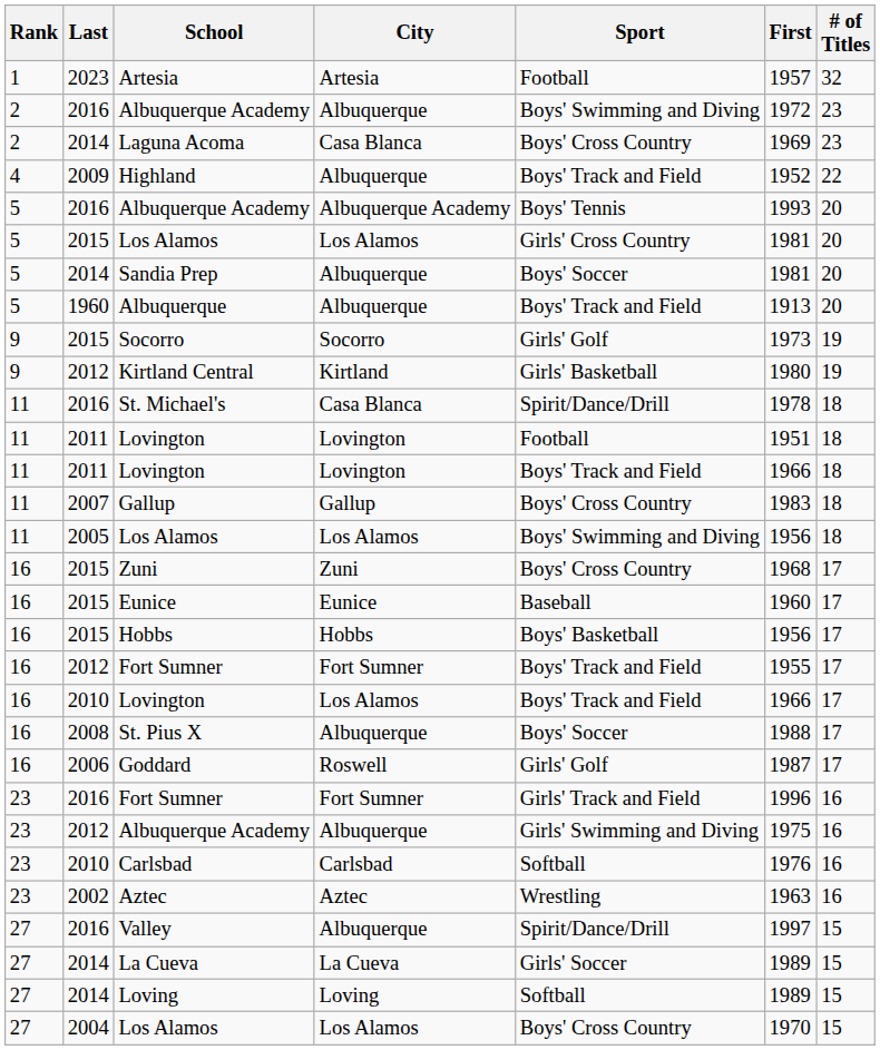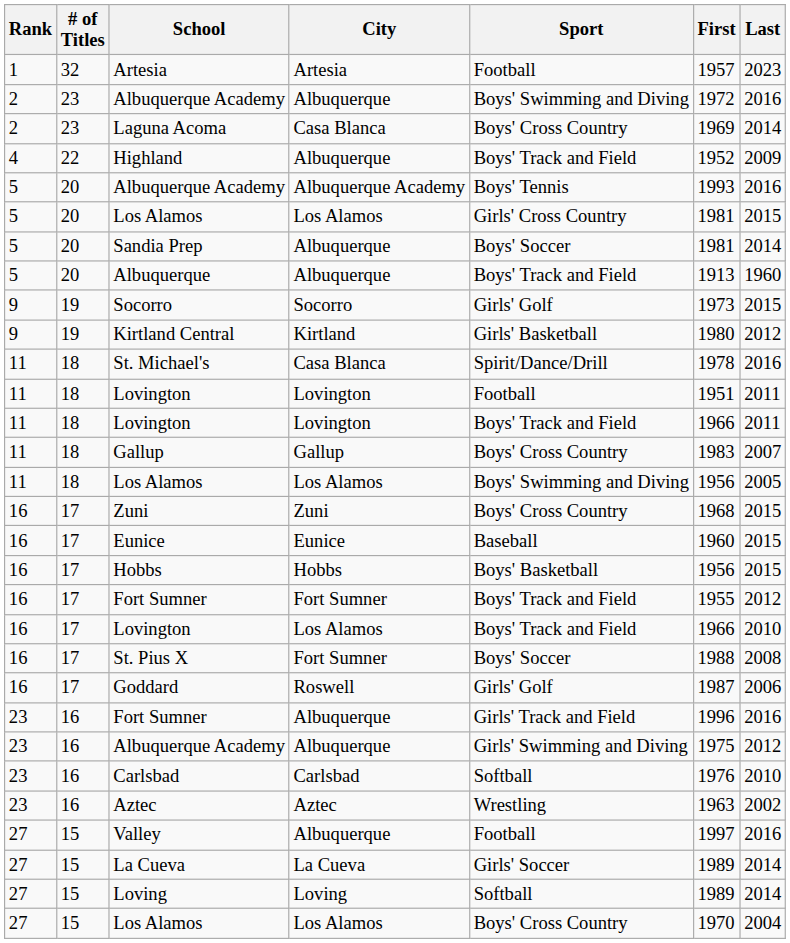 <table class="wikitable">
 <tr>
 <th>Rank</th>
-<th>Last</th>
+<th># of<br>Titles</th>
 <th>School</th>
 <th>City</th>
 <th>Sport</th>
 <th>First</th>
-<th># of<br>Titles</th>
+<th>Last</th>
 </tr>
 <tr>
 <td>1</td>
-<td>2023</td>
+<td>32</td>
 <td>Artesia</td>
 <td>Artesia</td>
 <td>Football</td>
 <td>1957</td>
-<td>32</td>
+<td>2023</td>
 </tr>
 <tr>
 <td>2</td>
-<td>2016</td>
+<td>23</td>
 <td>Albuquerque Academy</td>
 <td>Albuquerque</td>
 <td>Boys' Swimming and Diving</td>
 <td>1972</td>
-<td>23</td>
+<td>2016</td>
 </tr>
 <tr>
 <td>2</td>
-<td>2014</td>
+<td>23</td>
 <td>Laguna Acoma</td>
 <td>Casa Blanca</td>
 <td>Boys' Cross Country</td>
 <td>1969</td>
-<td>23</td>
+<td>2014</td>
 </tr>
 <tr>
 <td>4</td>
-<td>2009</td>
+<td>22</td>
 <td>Highland</td>
 <td>Albuquerque</td>
 <td>Boys' Track and Field</td>
 <td>1952</td>
-<td>22</td>
+<td>2009</td>
 </tr>
 <tr>
 <td>5</td>
-<td>2016</td>
+<td>20</td>
 <td>Albuquerque Academy</td>
 <td>Albuquerque Academy</td>
 <td>Boys' Tennis</td>
 <td>1993</td>
-<td>20</td>
+<td>2016</td>
 </tr>
 <tr>
 <td>5</td>
-<td>2015</td>
+<td>20</td>
 <td>Los Alamos</td>
 <td>Los Alamos</td>
 <td>Girls' Cross Country</td>
 <td>1981</td>
-<td>20</td>
+<td>2015</td>
 </tr>
 <tr>
 <td>5</td>
-<td>2014</td>
+<td>20</td>
 <td>Sandia Prep</td>
 <td>Albuquerque</td>
 <td>Boys' Soccer</td>
 <td>1981</td>
-<td>20</td>
+<td>2014</td>
 </tr>
 <tr>
 <td>5</td>
-<td>1960</td>
+<td>20</td>
 <td>Albuquerque</td>
 <td>Albuquerque</td>
 <td>Boys' Track and Field</td>
 <td>1913</td>
-<td>20</td>
+<td>1960</td>
 </tr>
 <tr>
 <td>9</td>
-<td>2015</td>
+<td>19</td>
 <td>Socorro</td>
 <td>Socorro</td>
 <td>Girls' Golf</td>
 <td>1973</td>
-<td>19</td>
+<td>2015</td>
 </tr>
 <tr>
 <td>9</td>
-<td>2012</td>
+<td>19</td>
 <td>Kirtland Central</td>
 <td>Kirtland</td>
 <td>Girls' Basketball</td>
 <td>1980</td>
-<td>19</td>
+<td>2012</td>
 </tr>
 <tr>
 <td>11</td>
-<td>2016</td>
+<td>18</td>
 <td>St. Michael's</td>
 <td>Casa Blanca</td>
 <td>Spirit/Dance/Drill</td>
 <td>1978</td>
-<td>18</td>
+<td>2016</td>
 </tr>
 <tr>
 <td>11</td>
-<td>2011</td>
+<td>18</td>
 <td>Lovington</td>
 <td>Lovington</td>
 <td>Football</td>
 <td>1951</td>
-<td>18</td>
+<td>2011</td>
 </tr>
 <tr>
 <td>11</td>
-<td>2011</td>
+<td>18</td>
 <td>Lovington</td>
 <td>Lovington</td>
 <td>Boys' Track and Field</td>
 <td>1966</td>
-<td>18</td>
+<td>2011</td>
 </tr>
 <tr>
 <td>11</td>
-<td>2007</td>
+<td>18</td>
 <td>Gallup</td>
 <td>Gallup</td>
 <td>Boys' Cross Country</td>
 <td>1983</td>
-<td>18</td>
+<td>2007</td>
 </tr>
 <tr>
 <td>11</td>
-<td>2005</td>
+<td>18</td>
 <td>Los Alamos</td>
 <td>Los Alamos</td>
 <td>Boys' Swimming and Diving</td>
 <td>1956</td>
-<td>18</td>
+<td>2005</td>
 </tr>
 <tr>
 <td>16</td>
-<td>2015</td>
+<td>17</td>
 <td>Zuni</td>
 <td>Zuni</td>
 <td>Boys' Cross Country</td>
 <td>1968</td>
-<td>17</td>
+<td>2015</td>
 </tr>
 <tr>
 <td>16</td>
-<td>2015</td>
+<td>17</td>
 <td>Eunice</td>
 <td>Eunice</td>
 <td>Baseball</td>
 <td>1960</td>
-<td>17</td>
+<td>2015</td>
 </tr>
 <tr>
 <td>16</td>
-<td>2015</td>
+<td>17</td>
 <td>Hobbs</td>
 <td>Hobbs</td>
 <td>Boys' Basketball</td>
 <td>1956</td>
-<td>17</td>
+<td>2015</td>
 </tr>
 <tr>
 <td>16</td>
-<td>2012</td>
+<td>17</td>
 <td>Fort Sumner</td>
 <td>Fort Sumner</td>
 <td>Boys' Track and Field</td>
 <td>1955</td>
-<td>17</td>
+<td>2012</td>
 </tr>
 <tr>
 <td>16</td>
-<td>2010</td>
+<td>17</td>
 <td>Lovington</td>
 <td>Los Alamos</td>
 <td>Boys' Track and Field</td>
 <td>1966</td>
-<td>17</td>
+<td>2010</td>
 </tr>
 <tr>
 <td>16</td>
-<td>2008</td>
+<td>17</td>
 <td>St. Pius X</td>
-<td>Albuquerque</td>
+<td>Fort Sumner</td>
 <td>Boys' Soccer</td>
 <td>1988</td>
-<td>17</td>
+<td>2008</td>
 </tr>
 <tr>
 <td>16</td>
-<td>2006</td>
+<td>17</td>
 <td>Goddard</td>
 <td>Roswell</td>
 <td>Girls' Golf</td>
 <td>1987</td>
-<td>17</td>
+<td>2006</td>
 </tr>
 <tr>
 <td>23</td>
-<td>2016</td>
+<td>16</td>
 <td>Fort Sumner</td>
-<td>Fort Sumner</td>
+<td>Albuquerque</td>
 <td>Girls' Track and Field</td>
 <td>1996</td>
-<td>16</td>
+<td>2016</td>
 </tr>
 <tr>
 <td>23</td>
-<td>2012</td>
+<td>16</td>
 <td>Albuquerque Academy</td>
 <td>Albuquerque</td>
 <td>Girls' Swimming and Diving</td>
 <td>1975</td>
-<td>16</td>
+<td>2012</td>
 </tr>
 <tr>
 <td>23</td>
-<td>2010</td>
+<td>16</td>
 <td>Carlsbad</td>
 <td>Carlsbad</td>
 <td>Softball</td>
 <td>1976</td>
-<td>16</td>
+<td>2010</td>
 </tr>
 <tr>
 <td>23</td>
-<td>2002</td>
+<td>16</td>
 <td>Aztec</td>
 <td>Aztec</td>
 <td>Wrestling</td>
 <td>1963</td>
-<td>16</td>
+<td>2002</td>
 </tr>
 <tr>
 <td>27</td>
-<td>2016</td>
+<td>15</td>
 <td>Valley</td>
 <td>Albuquerque</td>
-<td>Spirit/Dance/Drill</td>
+<td>Football</td>
 <td>1997</td>
-<td>15</td>
+<td>2016</td>
 </tr>
 <tr>
 <td>27</td>
-<td>2014</td>
+<td>15</td>
 <td>La Cueva</td>
 <td>La Cueva</td>
 <td>Girls' Soccer</td>
 <td>1989</td>
-<td>15</td>
+<td>2014</td>
 </tr>
 <tr>
 <td>27</td>
-<td>2014</td>
+<td>15</td>
 <td>Loving</td>
 <td>Loving</td>
 <td>Softball</td>
 <td>1989</td>
-<td>15</td>
+<td>2014</td>
 </tr>
 <tr>
 <td>27</td>
-<td>2004</td>
+<td>15</td>
 <td>Los Alamos</td>
 <td>Los Alamos</td>
 <td>Boys' Cross Country</td>
 <td>1970</td>
-<td>15</td>
+<td>2004</td>
 </tr>
 </table>
